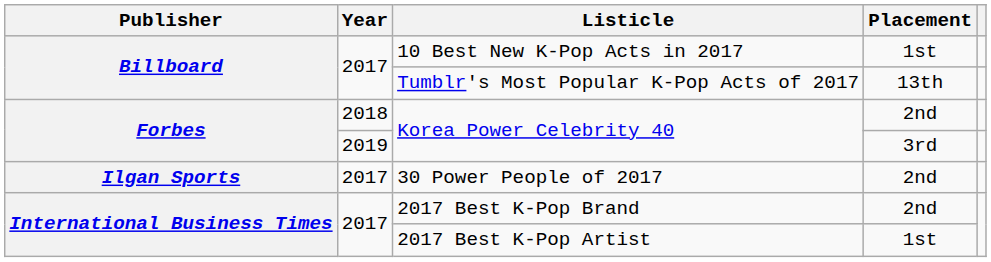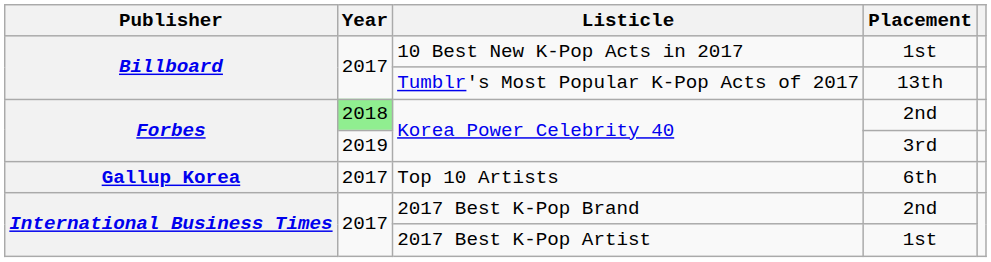 <table class="wikitable plainrowheaders sortable" style="margin-right: 0;">
 <tr>
 <th scope="col">Publisher</th>
 <th scope="col">Year</th>
 <th scope="col">Listicle</th>
 <th scope="col">Placement</th>
 <th scope="col" class="unsortable"></th>
 </tr>
 <tr>
 <th scope="row" rowspan="2"><em><a href='#'>Billboard</a></em></th>
 <td rowspan="2">2017</td>
 <td>10 Best New K-Pop Acts in 2017</td>
 <td style="text-align:center;">1st</td>
 <td style="text-align:center;"></td>
 </tr>
 <tr>
 <td><a href='#'>Tumblr</a>'s Most Popular K-Pop Acts of 2017</td>
 <td style="text-align:center;">13th</td>
 <td style="text-align:center;"></td>
 </tr>
 <tr>
 <th scope="row" rowspan="2"><em><a href='#'>Forbes</a></em></th>
-<td>2018</td>
+<td style="background: lightgreen;">2018</td>
 <td rowspan="2"><a href='#'>Korea Power Celebrity 40</a></td>
 <td style="text-align:center;">2nd</td>
 <td style="text-align:center;"></td>
 </tr>
 <tr>
 <td>2019</td>
 <td style="text-align:center;">3rd</td>
 <td style="text-align:center;"></td>
 </tr>
 <tr>
-<th scope="row"><em><a href='#'>Ilgan Sports</a></em></th>
+<th scope="row"><a href='#'>Gallup Korea</a></th>
 <td>2017</td>
-<td>30 Power People of 2017</td>
-<td style="text-align:center;">2nd</td>
+<td>Top 10 Artists</td>
+<td style="text-align:center;">6th</td>
 <td style="text-align:center;"></td>
 </tr>
 <tr>
 <th scope="row" rowspan="2"><em><a href='#'>International Business Times</a></em></th>
 <td rowspan="2">2017</td>
 <td>2017 Best K-Pop Brand</td>
 <td style="text-align:center;">2nd</td>
 <td style="text-align:center;"! scope="row" rowspan="3"></td>
 </tr>
 <tr>
 <td>2017 Best K-Pop Artist</td>
 <td style="text-align:center;">1st</td>
 </tr>
 </table>
